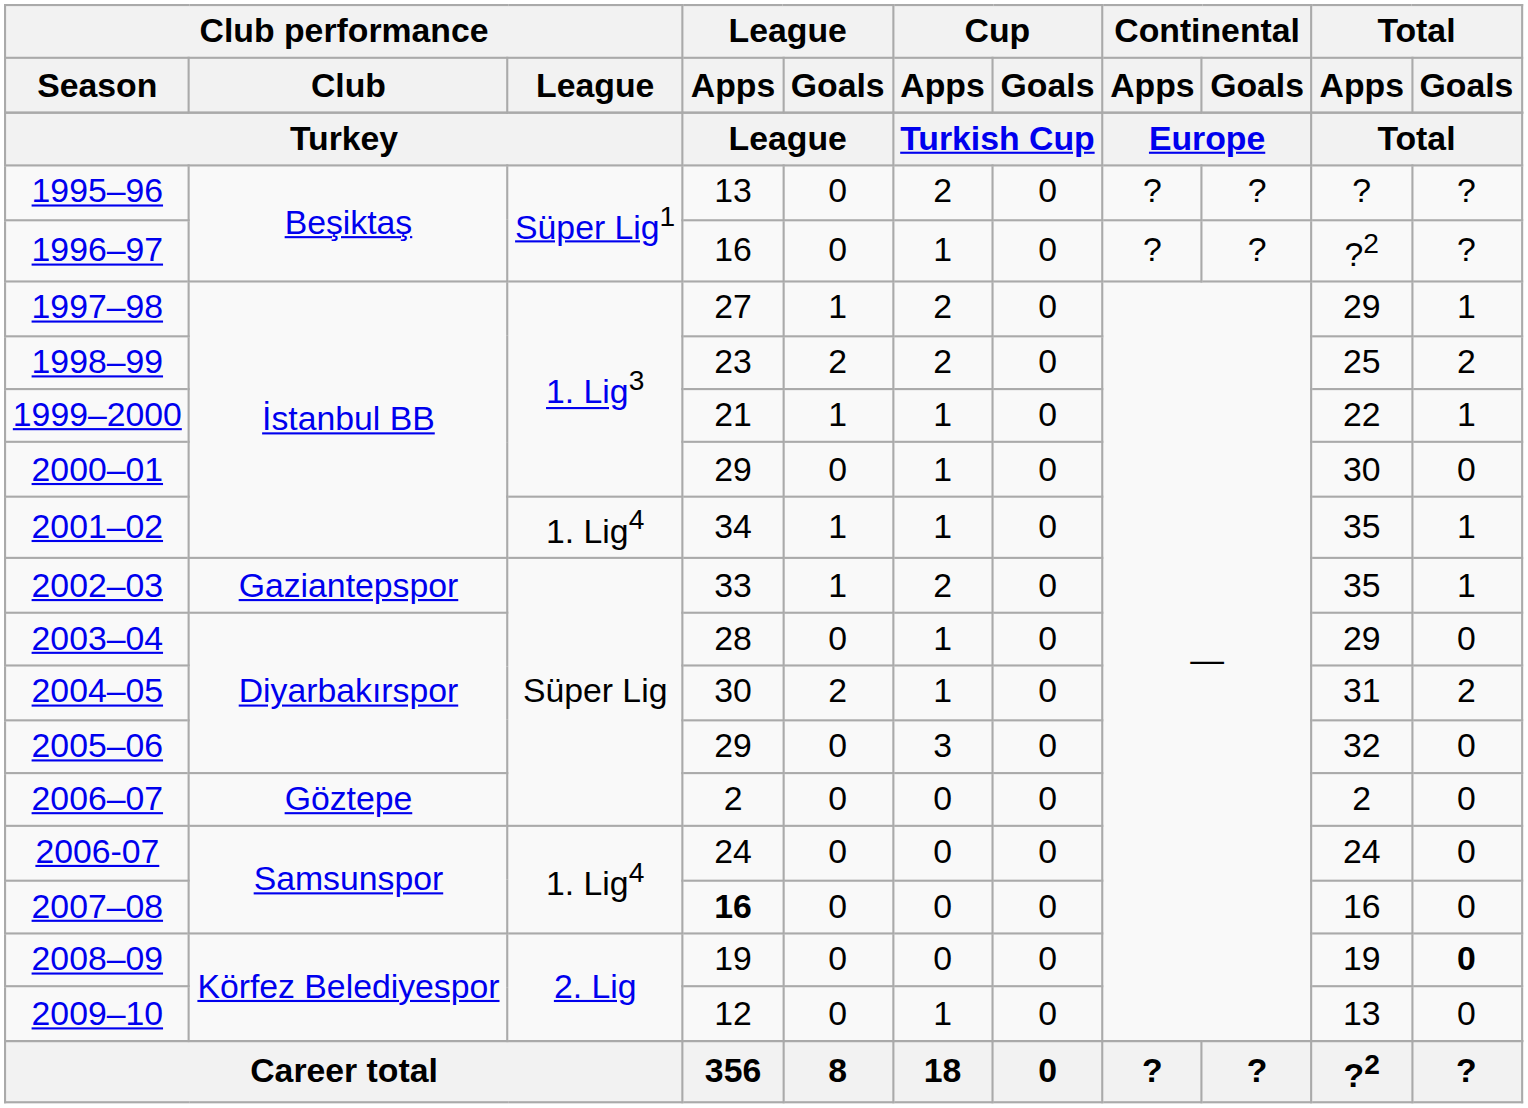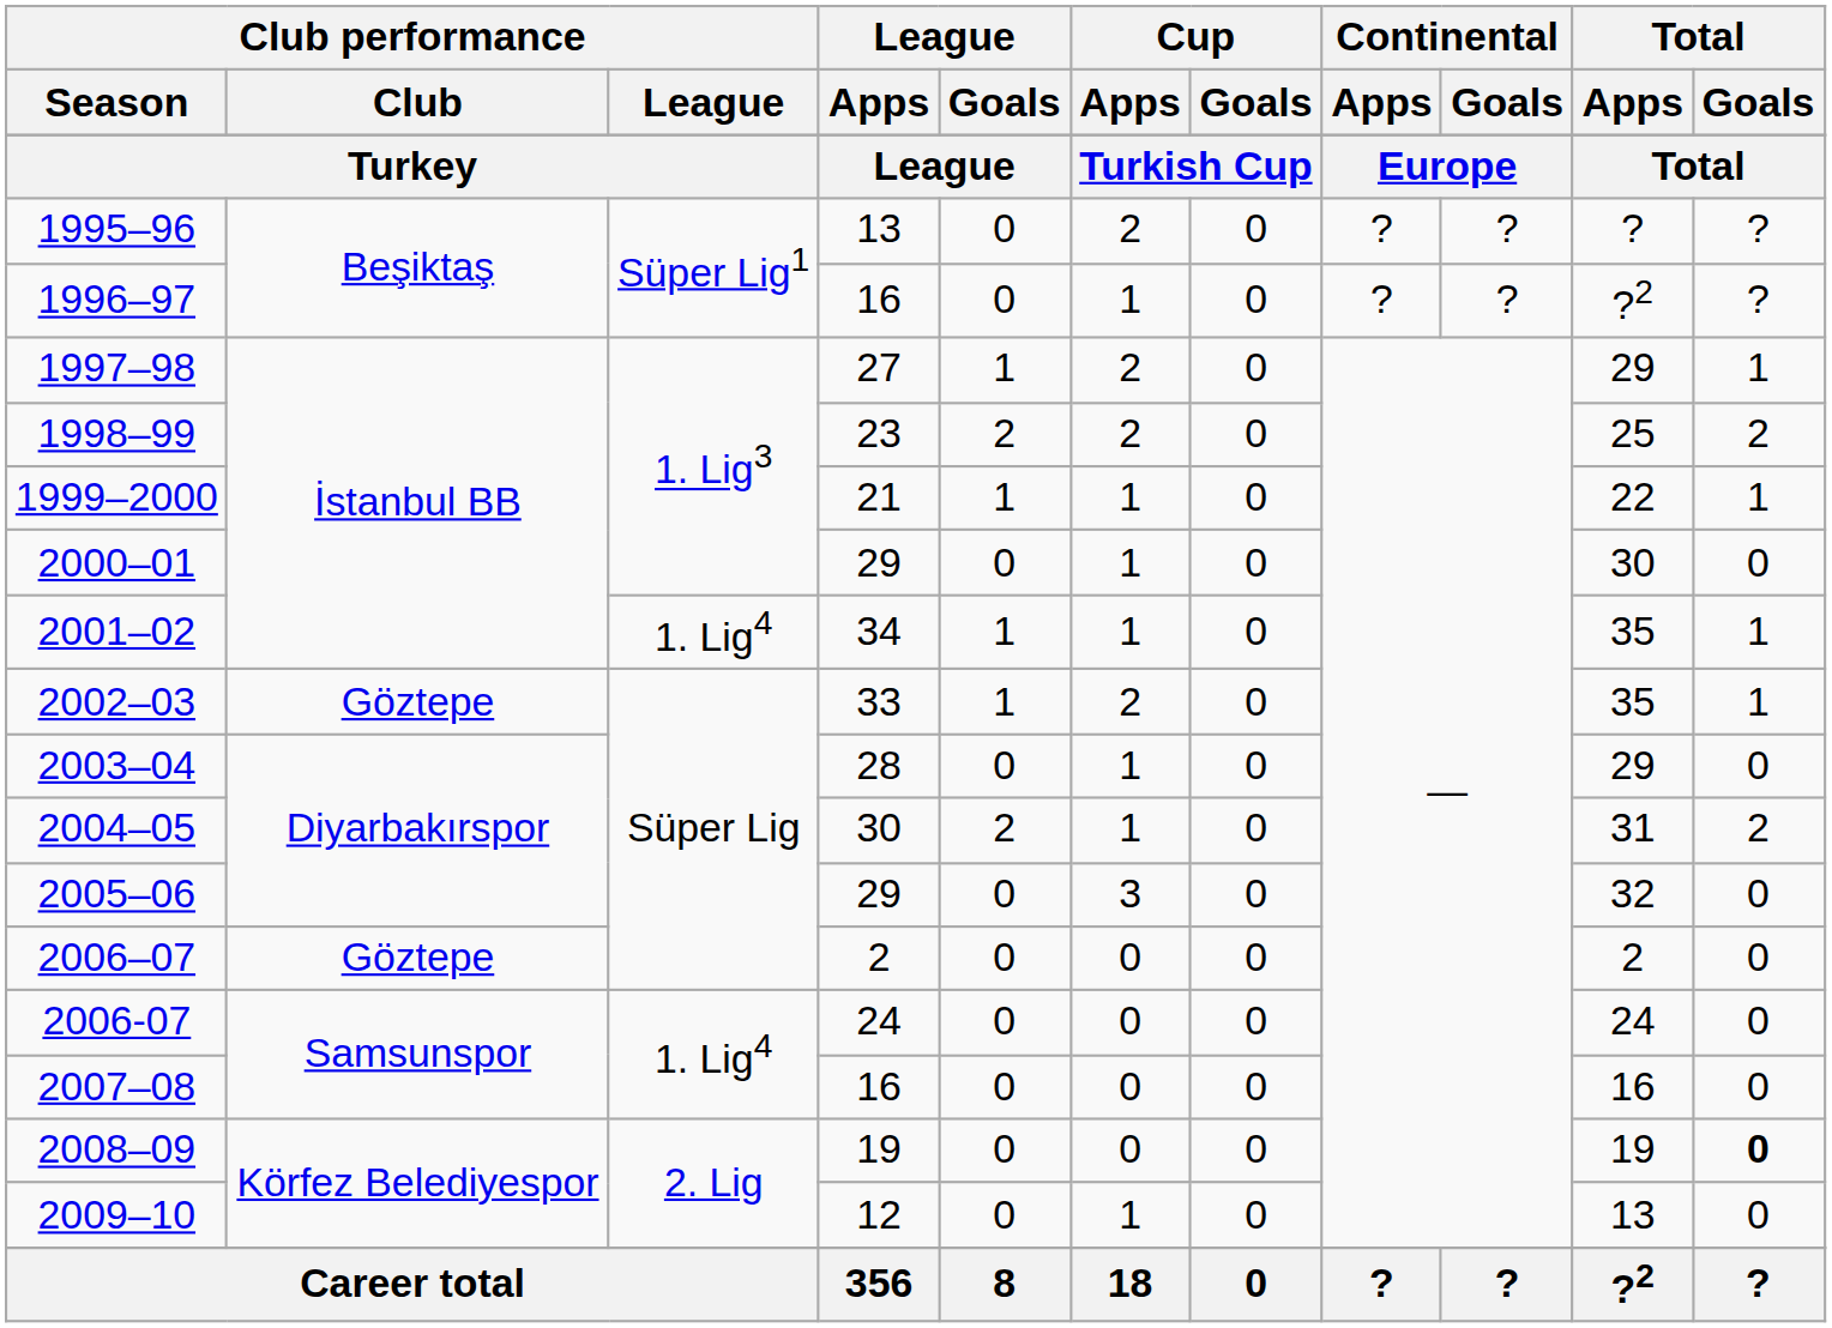 <table class="wikitable" style="text-align:center">
 <tr>
 <th colspan=3>Club performance</th>
 <th colspan=2>League</th>
 <th colspan=2>Cup</th>
 <th colspan=2>Continental</th>
 <th colspan=2>Total</th>
 </tr>
 <tr>
 <th>Season</th>
 <th>Club</th>
 <th>League</th>
 <th>Apps</th>
 <th>Goals</th>
 <th>Apps</th>
 <th>Goals</th>
 <th>Apps</th>
 <th>Goals</th>
 <th>Apps</th>
 <th>Goals</th>
 </tr>
 <tr>
 </tr>
 <tr>
 <th colspan=3>Turkey</th>
 <th colspan=2>League</th>
 <th colspan=2><a href='#'>Turkish Cup</a></th>
 <th colspan=2><a href='#'>Europe</a></th>
 <th colspan=2>Total</th>
 </tr>
 <tr>
 <td><a href='#'>1995–96</a></td>
 <td rowspan=2><a href='#'>Beşiktaş</a></td>
 <td rowspan=2><a href='#'>Süper Lig</a><sup>1</sup></td>
 <td>13</td>
 <td>0</td>
 <td>2</td>
 <td>0</td>
 <td>?</td>
 <td>?</td>
 <td>?</td>
 <td>?</td>
 </tr>
 <tr>
 <td><a href='#'>1996–97</a></td>
 <td>16</td>
 <td>0</td>
 <td>1</td>
 <td>0</td>
 <td>?</td>
 <td>?</td>
 <td>?<sup>2</sup></td>
 <td>?</td>
 </tr>
 <tr>
 <td><a href='#'>1997–98</a></td>
 <td rowspan=5><a href='#'>İstanbul BB</a></td>
 <td rowspan=4><a href='#'>1. Lig</a><sup>3</sup></td>
 <td>27</td>
 <td>1</td>
 <td>2</td>
 <td>0</td>
 <td rowspan=14 colspan=2>—</td>
 <td>29</td>
 <td>1</td>
 </tr>
 <tr>
 <td><a href='#'>1998–99</a></td>
 <td>23</td>
 <td>2</td>
 <td>2</td>
 <td>0</td>
 <td>25</td>
 <td>2</td>
 </tr>
 <tr>
 <td><a href='#'>1999–2000</a></td>
 <td>21</td>
 <td>1</td>
 <td>1</td>
 <td>0</td>
 <td>22</td>
 <td>1</td>
 </tr>
 <tr>
 <td><a href='#'>2000–01</a></td>
 <td>29</td>
 <td>0</td>
 <td>1</td>
 <td>0</td>
 <td>30</td>
 <td>0</td>
 </tr>
 <tr>
 <td><a href='#'>2001–02</a></td>
 <td>1. Lig<sup>4</sup></td>
 <td>34</td>
 <td>1</td>
 <td>1</td>
 <td>0</td>
 <td>35</td>
 <td>1</td>
 </tr>
 <tr>
 <td><a href='#'>2002–03</a></td>
-<td><a href='#'>Gaziantepspor</a></td>
+<td><a href='#'>Göztepe</a></td>
 <td rowspan=5>Süper Lig</td>
 <td>33</td>
 <td>1</td>
 <td>2</td>
 <td>0</td>
 <td>35</td>
 <td>1</td>
 </tr>
 <tr>
 <td><a href='#'>2003–04</a></td>
 <td rowspan=3><a href='#'>Diyarbakırspor</a></td>
 <td>28</td>
 <td>0</td>
 <td>1</td>
 <td>0</td>
 <td>29</td>
 <td>0</td>
 </tr>
 <tr>
 <td><a href='#'>2004–05</a></td>
 <td>30</td>
 <td>2</td>
 <td>1</td>
 <td>0</td>
 <td>31</td>
 <td>2</td>
 </tr>
 <tr>
 <td><a href='#'>2005–06</a></td>
 <td>29</td>
 <td>0</td>
 <td>3</td>
 <td>0</td>
 <td>32</td>
 <td>0</td>
 </tr>
 <tr>
 <td><a href='#'>2006–07</a></td>
 <td><a href='#'>Göztepe</a></td>
 <td>2</td>
 <td>0</td>
 <td>0</td>
 <td>0</td>
 <td>2</td>
 <td>0</td>
 </tr>
 <tr>
 <td><a href='#'>2006-07</a></td>
 <td rowspan=2><a href='#'>Samsunspor</a></td>
 <td rowspan=2>1. Lig<sup>4</sup></td>
 <td>24</td>
 <td>0</td>
 <td>0</td>
 <td>0</td>
 <td>24</td>
 <td>0</td>
 </tr>
 <tr>
 <td><a href='#'>2007–08</a></td>
-<td><strong>16</strong></td>
+<td>16</td>
 <td>0</td>
 <td>0</td>
 <td>0</td>
 <td>16</td>
 <td>0</td>
 </tr>
 <tr>
 <td><a href='#'>2008–09</a></td>
 <td rowspan=2><a href='#'>Körfez Belediyespor</a></td>
 <td rowspan=2><a href='#'>2. Lig</a></td>
 <td>19</td>
 <td>0</td>
 <td>0</td>
 <td>0</td>
 <td>19</td>
 <td><strong>0</strong></td>
 </tr>
 <tr>
 <td><a href='#'>2009–10</a></td>
 <td>12</td>
 <td>0</td>
 <td>1</td>
 <td>0</td>
 <td>13</td>
 <td>0</td>
 </tr>
 <tr>
 </tr>
 <tr>
 <th colspan=3>Career total</th>
 <th>356</th>
 <th>8</th>
 <th>18</th>
 <th>0</th>
 <th>?</th>
 <th>?</th>
 <th>?<sup>2</sup></th>
 <th>?</th>
 </tr>
 </table>
